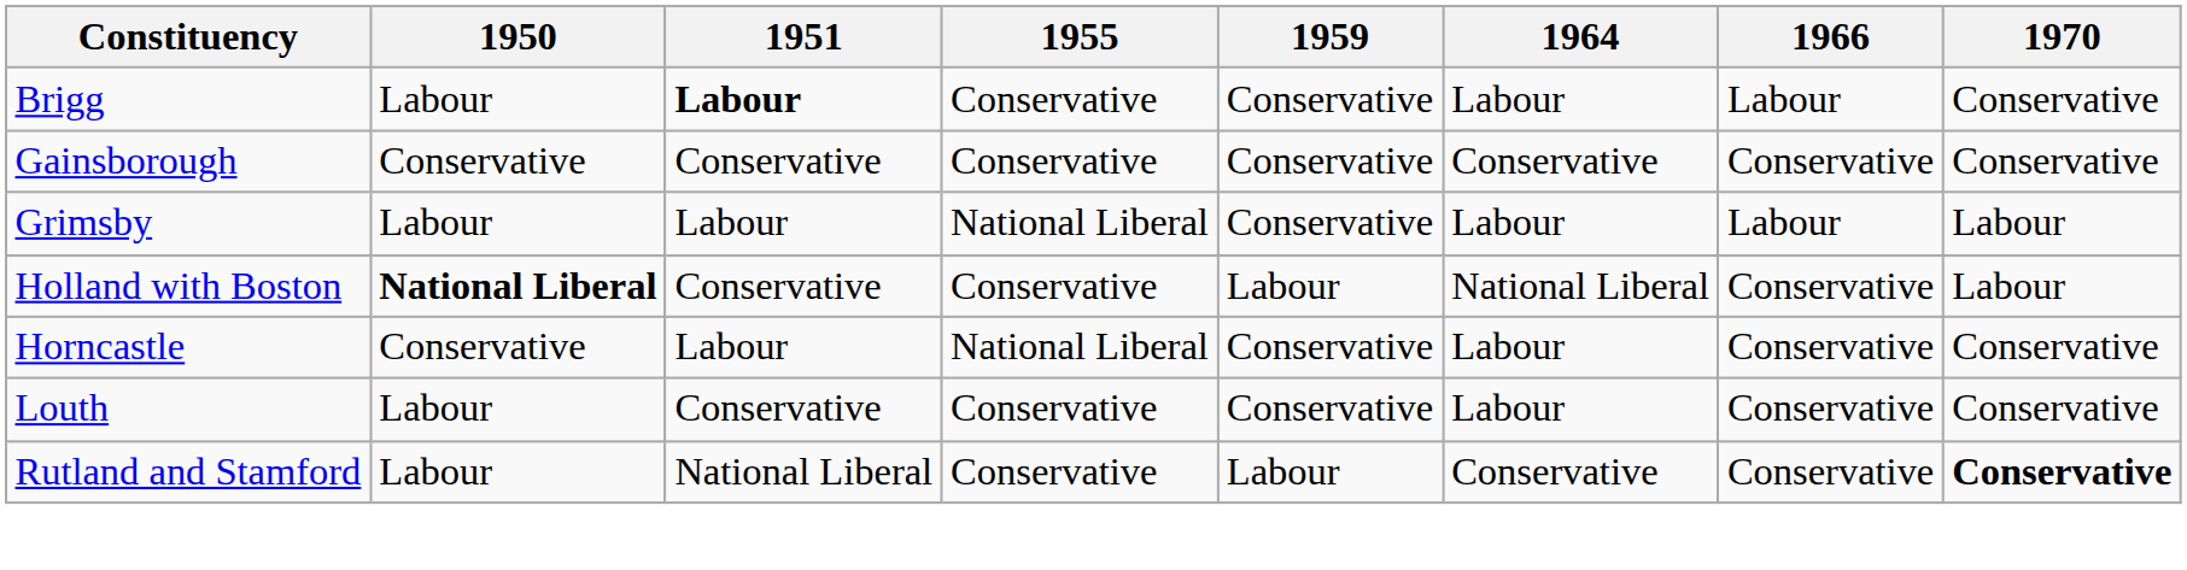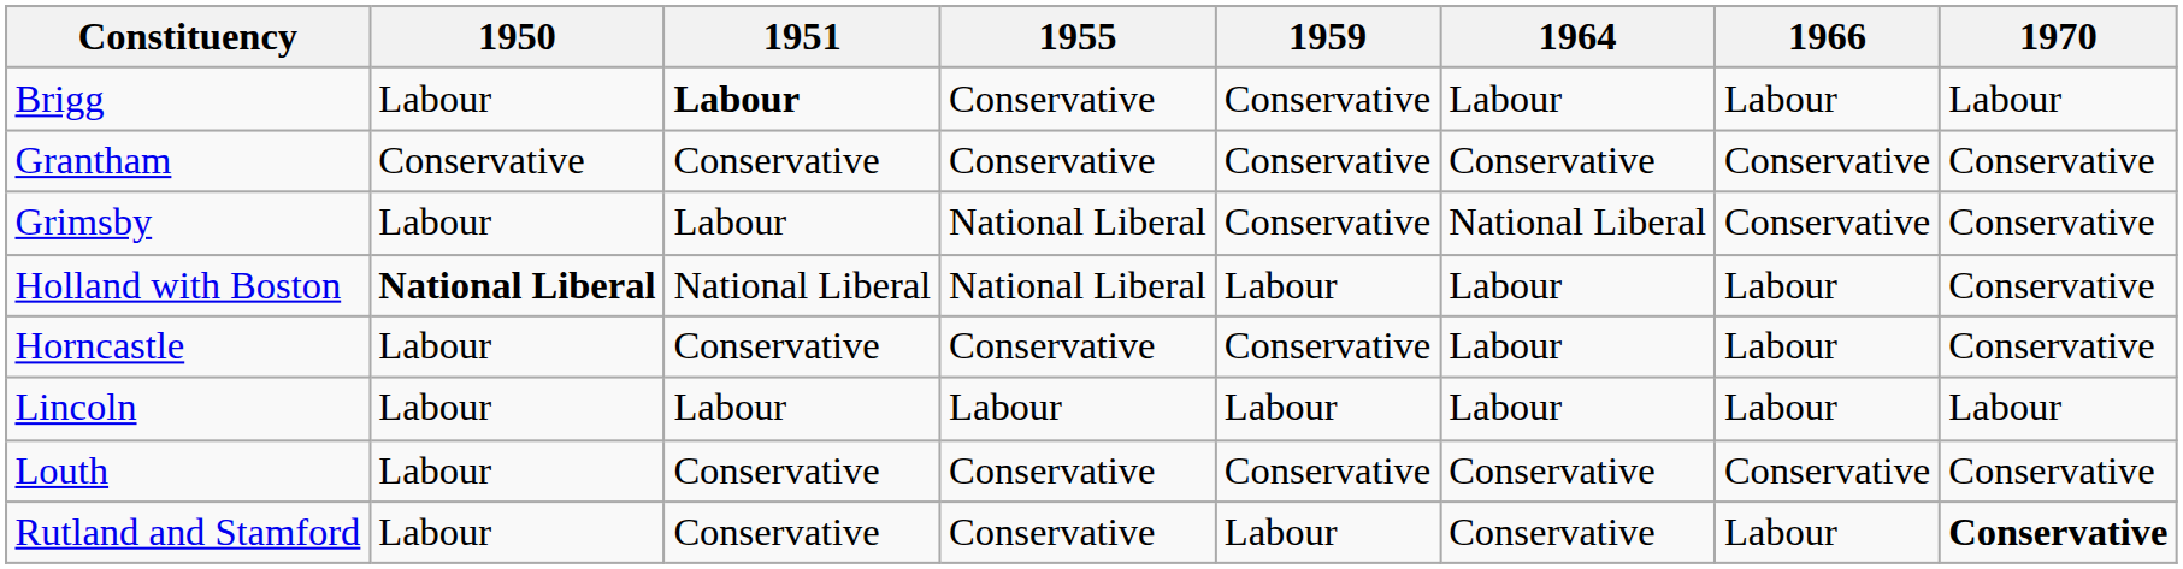 <table class="wikitable sortable">
 <tr>
 <th>Constituency</th>
 <th>1950</th>
 <th>1951</th>
 <th>1955</th>
 <th>1959</th>
 <th>1964</th>
 <th>1966</th>
 <th>1970</th>
 </tr>
 <tr>
 <td><a href='#'>Brigg</a></td>
 <td bgcolor=>Labour</td>
 <td bgcolor=><strong>Labour</strong></td>
 <td bgcolor=>Conservative</td>
 <td bgcolor=>Conservative</td>
 <td bgcolor=>Labour</td>
 <td bgcolor=>Labour</td>
-<td bgcolor=>Conservative</td>
+<td bgcolor=>Labour</td>
 </tr>
 <tr>
-<td><a href='#'>Gainsborough</a></td>
+<td><a href='#'>Grantham</a></td>
 <td bgcolor=>Conservative</td>
 <td bgcolor=>Conservative</td>
 <td bgcolor=>Conservative</td>
 <td bgcolor=>Conservative</td>
 <td bgcolor=>Conservative</td>
 <td bgcolor=>Conservative</td>
 <td bgcolor=>Conservative</td>
 </tr>
 <tr>
 <td><a href='#'>Grimsby</a></td>
 <td bgcolor=>Labour</td>
 <td bgcolor=>Labour</td>
 <td bgcolor=>National Liberal</td>
 <td bgcolor=>Conservative</td>
-<td bgcolor=>Labour</td>
-<td bgcolor=>Labour</td>
-<td bgcolor=>Labour</td>
+<td bgcolor=>National Liberal</td>
+<td bgcolor=>Conservative</td>
+<td bgcolor=>Conservative</td>
 </tr>
 <tr>
 <td><a href='#'>Holland with Boston</a></td>
 <td bgcolor=><strong>National Liberal</strong></td>
+<td bgcolor=>National Liberal</td>
+<td bgcolor=>National Liberal</td>
+<td bgcolor=>Labour</td>
+<td bgcolor=>Labour</td>
+<td bgcolor=>Labour</td>
+<td bgcolor=>Conservative</td>
+</tr>
+<tr>
+<td><a href='#'>Horncastle</a></td>
+<td bgcolor=>Labour</td>
+<td bgcolor=>Conservative</td>
 <td bgcolor=>Conservative</td>
 <td bgcolor=>Conservative</td>
 <td bgcolor=>Labour</td>
-<td bgcolor=>National Liberal</td>
+<td bgcolor=>Labour</td>
 <td bgcolor=>Conservative</td>
-<td bgcolor=>Labour</td>
 </tr>
 <tr>
-<td><a href='#'>Horncastle</a></td>
-<td bgcolor=>Conservative</td>
+<td><a href='#'>Lincoln</a></td>
 <td bgcolor=>Labour</td>
-<td bgcolor=>National Liberal</td>
-<td bgcolor=>Conservative</td>
 <td bgcolor=>Labour</td>
-<td bgcolor=>Conservative</td>
-<td bgcolor=>Conservative</td>
+<td bgcolor=>Labour</td>
+<td bgcolor=>Labour</td>
+<td bgcolor=>Labour</td>
+<td bgcolor=>Labour</td>
+<td bgcolor=>Labour</td>
 </tr>
 <tr>
 <td><a href='#'>Louth</a></td>
 <td bgcolor=>Labour</td>
 <td bgcolor=>Conservative</td>
 <td bgcolor=>Conservative</td>
 <td bgcolor=>Conservative</td>
-<td bgcolor=>Labour</td>
+<td bgcolor=>Conservative</td>
 <td bgcolor=>Conservative</td>
 <td bgcolor=>Conservative</td>
 </tr>
 <tr>
 <td><a href='#'>Rutland and Stamford</a></td>
 <td bgcolor=>Labour</td>
-<td bgcolor=>National Liberal</td>
+<td bgcolor=>Conservative</td>
 <td bgcolor=>Conservative</td>
 <td bgcolor=>Labour</td>
 <td bgcolor=>Conservative</td>
-<td bgcolor=>Conservative</td>
+<td bgcolor=>Labour</td>
 <td bgcolor=><strong>Conservative</strong></td>
 </tr>
 </table>
